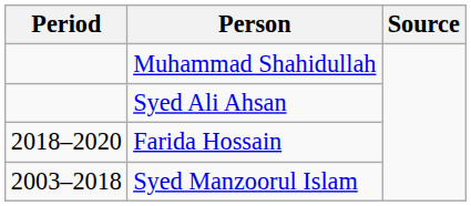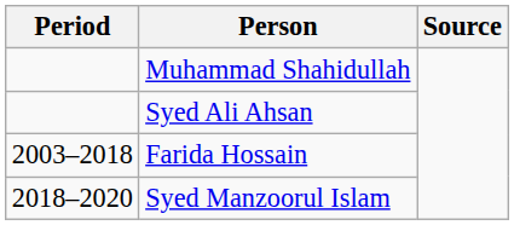 <table class="wikitable">
 <tr>
 <th>Period</th>
 <th>Person</th>
 <th>Source</th>
 </tr>
 <tr>
 <td></td>
 <td><a href='#'>Muhammad Shahidullah</a></td>
 <td rowspan="4"></td>
 </tr>
 <tr>
 <td></td>
 <td><a href='#'>Syed Ali Ahsan</a></td>
 </tr>
 <tr>
-<td>2018–2020</td>
+<td>2003–2018</td>
 <td><a href='#'>Farida Hossain</a></td>
 </tr>
 <tr>
-<td>2003–2018</td>
+<td>2018–2020</td>
 <td><a href='#'>Syed Manzoorul Islam</a></td>
 </tr>
 </table>
